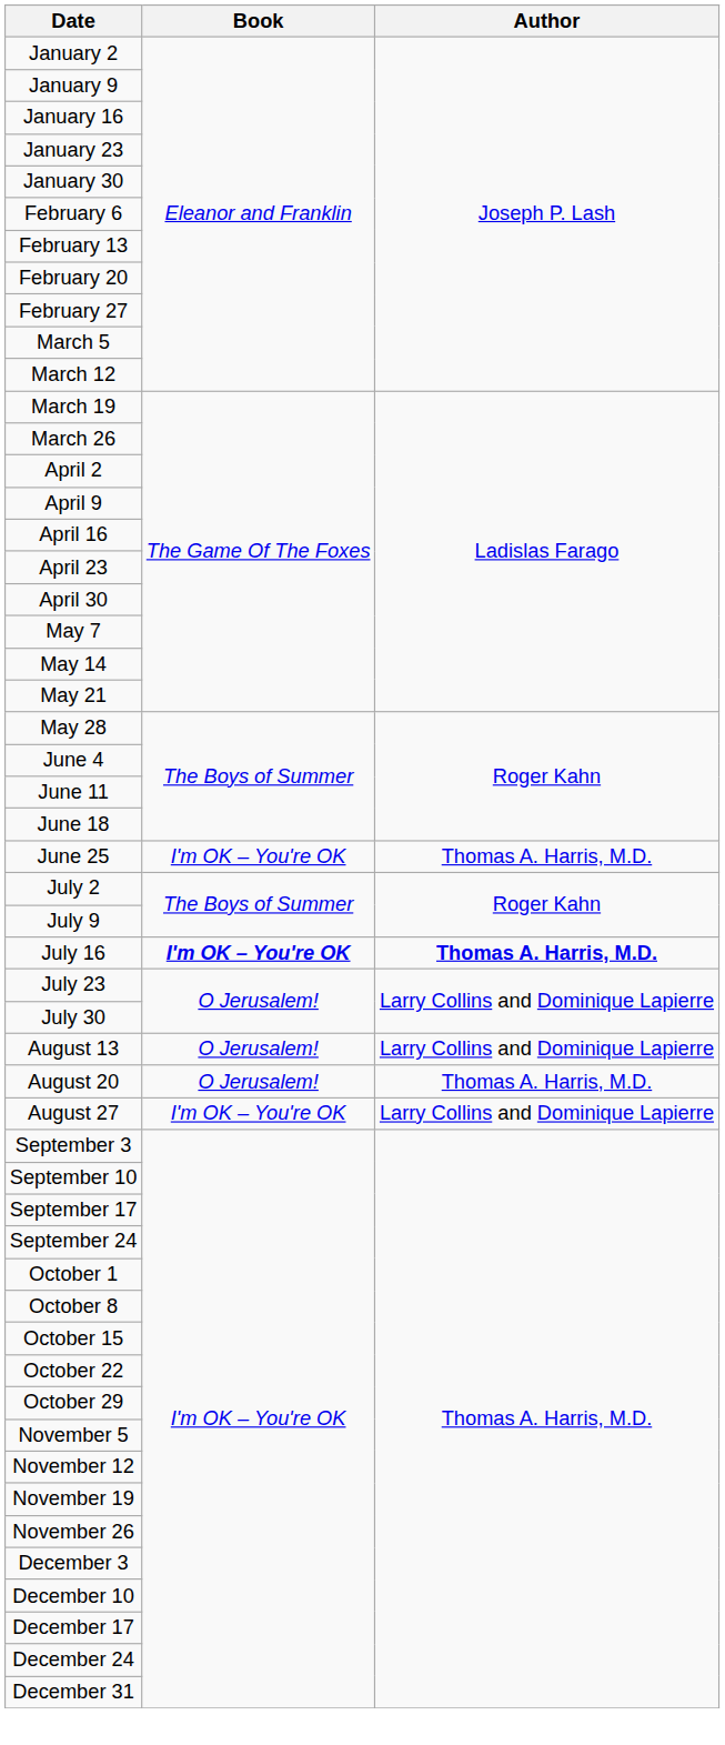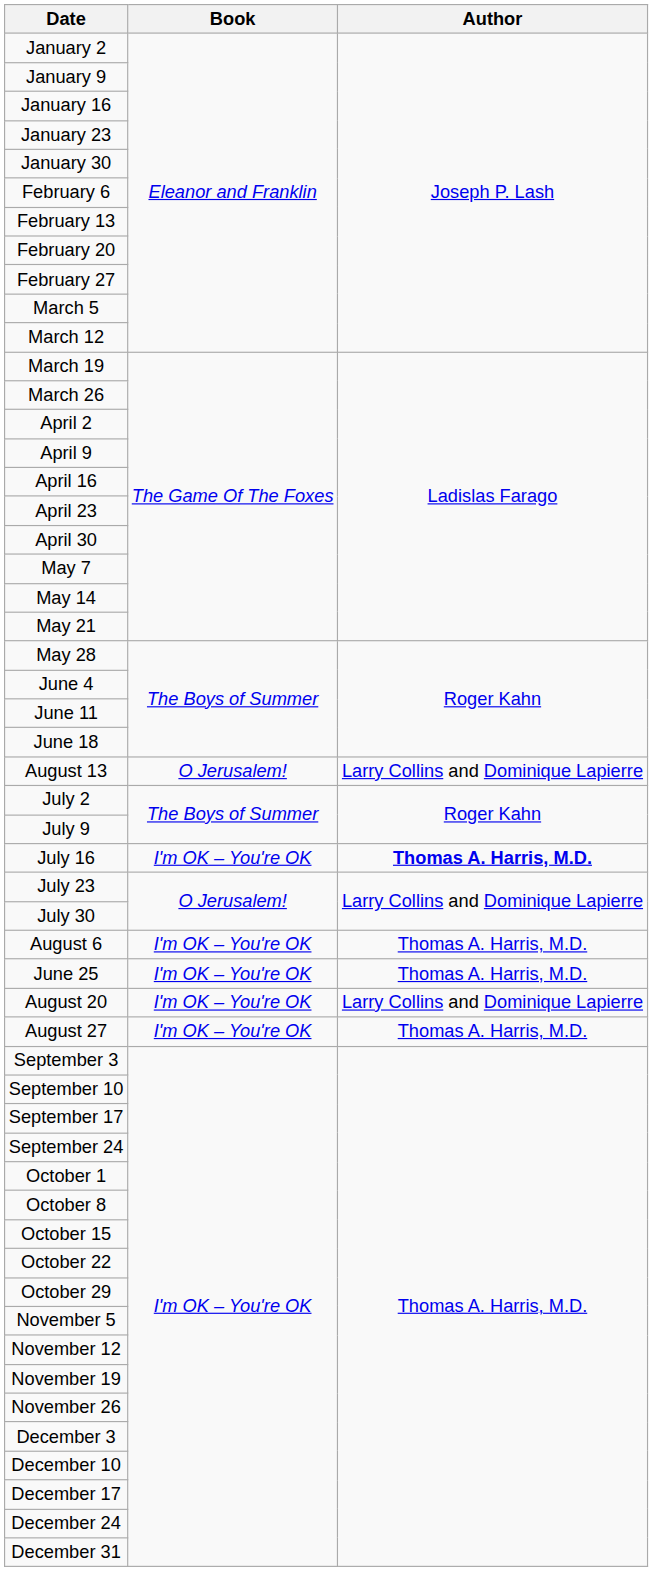 <table class="wikitable sortable" style="text-align: center">
 <tr>
 <th>Date</th>
 <th>Book</th>
 <th>Author</th>
 </tr>
 <tr>
 <td>January 2</td>
 <td rowspan=11><em><a href='#'>Eleanor and Franklin</a></em></td>
 <td rowspan=11><a href='#'>Joseph P. Lash</a></td>
 </tr>
 <tr>
 <td>January 9</td>
 </tr>
 <tr>
 <td>January 16</td>
 </tr>
 <tr>
 <td>January 23</td>
 </tr>
 <tr>
 <td>January 30</td>
 </tr>
 <tr>
 <td>February 6</td>
 </tr>
 <tr>
 <td>February 13</td>
 </tr>
 <tr>
 <td>February 20</td>
 </tr>
 <tr>
 <td>February 27</td>
 </tr>
 <tr>
 <td>March 5</td>
 </tr>
 <tr>
 <td>March 12</td>
 </tr>
 <tr>
 <td>March 19</td>
 <td rowspan=10><em><a href='#'>The Game Of The Foxes</a></em></td>
 <td rowspan=10><a href='#'>Ladislas Farago</a></td>
 </tr>
 <tr>
 <td>March 26</td>
 </tr>
 <tr>
 <td>April 2</td>
 </tr>
 <tr>
 <td>April 9</td>
 </tr>
 <tr>
 <td>April 16</td>
 </tr>
 <tr>
 <td>April 23</td>
 </tr>
 <tr>
 <td>April 30</td>
 </tr>
 <tr>
 <td>May 7</td>
 </tr>
 <tr>
 <td>May 14</td>
 </tr>
 <tr>
 <td>May 21</td>
 </tr>
 <tr>
 <td>May 28</td>
 <td rowspan=4><em><a href='#'>The Boys of Summer</a></em></td>
 <td rowspan=4><a href='#'>Roger Kahn</a></td>
 </tr>
 <tr>
 <td>June 4</td>
 </tr>
 <tr>
 <td>June 11</td>
 </tr>
 <tr>
 <td>June 18</td>
 </tr>
 <tr>
-<td>June 25</td>
-<td><em><a href='#'>I'm OK – You're OK</a></em></td>
-<td><a href='#'>Thomas A. Harris, M.D.</a></td>
+<td>August 13</td>
+<td><em><a href='#'>O Jerusalem!</a></em></td>
+<td><a href='#'>Larry Collins</a> and <a href='#'>Dominique Lapierre</a></td>
 </tr>
 <tr>
 <td>July 2</td>
 <td rowspan=2><em><a href='#'>The Boys of Summer</a></em></td>
 <td rowspan=2><a href='#'>Roger Kahn</a></td>
 </tr>
 <tr>
 <td>July 9</td>
 </tr>
 <tr>
 <td>July 16</td>
-<td><strong><em><a href='#'>I'm OK – You're OK</a></em></strong></td>
+<td><em><a href='#'>I'm OK – You're OK</a></em></td>
 <td><strong><a href='#'>Thomas A. Harris, M.D.</a></strong></td>
 </tr>
 <tr>
 <td>July 23</td>
 <td rowspan=2><em><a href='#'>O Jerusalem!</a></em></td>
 <td rowspan=2><a href='#'>Larry Collins</a> and <a href='#'>Dominique Lapierre</a></td>
 </tr>
 <tr>
 <td>July 30</td>
 </tr>
 <tr>
-<td>August 13</td>
-<td><em><a href='#'>O Jerusalem!</a></em></td>
-<td><a href='#'>Larry Collins</a> and <a href='#'>Dominique Lapierre</a></td>
+<td>August 6</td>
+<td><em><a href='#'>I'm OK – You're OK</a></em></td>
+<td><a href='#'>Thomas A. Harris, M.D.</a></td>
+</tr>
+<tr>
+<td>June 25</td>
+<td><em><a href='#'>I'm OK – You're OK</a></em></td>
+<td><a href='#'>Thomas A. Harris, M.D.</a></td>
 </tr>
 <tr>
 <td>August 20</td>
-<td><em><a href='#'>O Jerusalem!</a></em></td>
-<td><a href='#'>Thomas A. Harris, M.D.</a></td>
+<td><em><a href='#'>I'm OK – You're OK</a></em></td>
+<td><a href='#'>Larry Collins</a> and <a href='#'>Dominique Lapierre</a></td>
 </tr>
 <tr>
 <td>August 27</td>
 <td><em><a href='#'>I'm OK – You're OK</a></em></td>
-<td><a href='#'>Larry Collins</a> and <a href='#'>Dominique Lapierre</a></td>
+<td><a href='#'>Thomas A. Harris, M.D.</a></td>
 </tr>
 <tr>
 <td>September 3</td>
 <td rowspan=18><em><a href='#'>I'm OK – You're OK</a></em></td>
 <td rowspan=18><a href='#'>Thomas A. Harris, M.D.</a></td>
 </tr>
 <tr>
 <td>September 10</td>
 </tr>
 <tr>
 <td>September 17</td>
 </tr>
 <tr>
 <td>September 24</td>
 </tr>
 <tr>
 <td>October 1</td>
 </tr>
 <tr>
 <td>October 8</td>
 </tr>
 <tr>
 <td>October 15</td>
 </tr>
 <tr>
 <td>October 22</td>
 </tr>
 <tr>
 <td>October 29</td>
 </tr>
 <tr>
 <td>November 5</td>
 </tr>
 <tr>
 <td>November 12</td>
 </tr>
 <tr>
 <td>November 19</td>
 </tr>
 <tr>
 <td>November 26</td>
 </tr>
 <tr>
 <td>December 3</td>
 </tr>
 <tr>
 <td>December 10</td>
 </tr>
 <tr>
 <td>December 17</td>
 </tr>
 <tr>
 <td>December 24</td>
 </tr>
 <tr>
 <td>December 31</td>
 </tr>
 </table>
